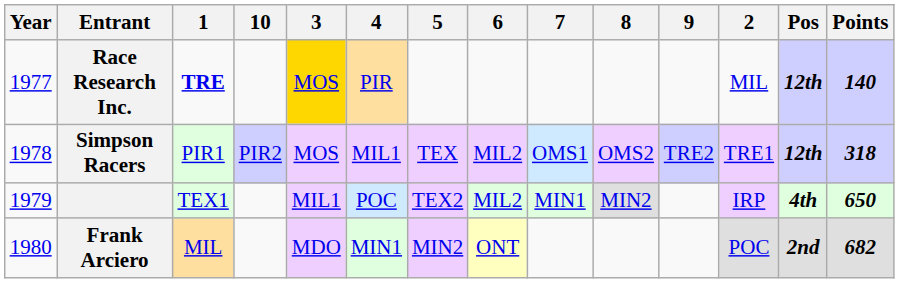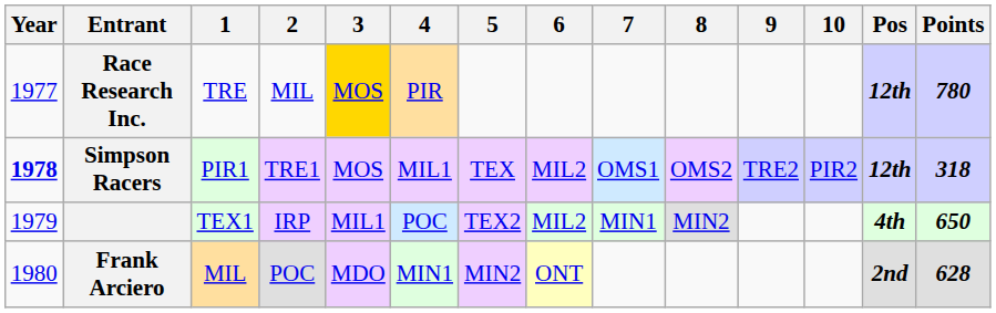 <table class="wikitable" style="text-align:center; font-size:90%">
 <tr>
 <th>Year</th>
 <th>Entrant</th>
 <th>1</th>
-<th>10</th>
+<th>2</th>
 <th>3</th>
 <th>4</th>
 <th>5</th>
 <th>6</th>
 <th>7</th>
 <th>8</th>
 <th>9</th>
-<th>2</th>
+<th>10</th>
 <th>Pos</th>
 <th>Points</th>
 </tr>
 <tr>
 <td><a href='#'>1977</a></td>
 <th>Race Research Inc.</th>
-<td><strong><a href='#'>TRE</a></strong></td>
-<td></td>
+<td><a href='#'>TRE</a></td>
+<td><a href='#'>MIL</a></td>
 <td style="background: gold;"><a href='#'>MOS</a></td>
 <td style="background:#FFDF9F;"><a href='#'>PIR</a><br></td>
 <td></td>
 <td></td>
 <td></td>
 <td></td>
 <td></td>
-<td><a href='#'>MIL</a></td>
+<td></td>
 <td style="background:#CFCFFF;"><strong><em>12th</em></strong></td>
-<td style="background:#CFCFFF;"><strong><em>140</em></strong></td>
+<td style="background:#CFCFFF;"><strong><em>780</em></strong></td>
 </tr>
 <tr>
-<td><a href='#'>1978</a></td>
+<td><strong><a href='#'>1978</a></strong></td>
 <th>Simpson Racers</th>
 <td style="background-color:#DFFFDF"><a href='#'>PIR1</a><br></td>
-<td style="background-color:#CFCFFF"><a href='#'>PIR2</a><br></td>
+<td style="background-color:#EFCFFF"><a href='#'>TRE1</a><br></td>
 <td style="background-color:#EFCFFF"><a href='#'>MOS</a><br></td>
 <td style="background-color:#EFCFFF"><a href='#'>MIL1</a><br></td>
 <td style="background-color:#EFCFFF"><a href='#'>TEX</a><br></td>
 <td style="background-color:#EFCFFF"><a href='#'>MIL2</a><br></td>
 <td style="background-color:#CFEAFF"><a href='#'>OMS1</a><br></td>
 <td style="background-color:#EFCFFF"><a href='#'>OMS2</a><br></td>
 <td style="background-color:#CFCFFF"><a href='#'>TRE2</a><br></td>
-<td style="background-color:#EFCFFF"><a href='#'>TRE1</a><br></td>
+<td style="background-color:#CFCFFF"><a href='#'>PIR2</a><br></td>
 <td style="background:#CFCFFF;"><strong><em>12th</em></strong></td>
 <td style="background:#CFCFFF;"><strong><em>318</em></strong></td>
 </tr>
 <tr>
 <td><a href='#'>1979</a></td>
 <th></th>
 <td style="background:#DFFFDF;"><a href='#'>TEX1</a><br></td>
-<td></td>
+<td style="background:#EFCFFF;"><a href='#'>IRP</a><br></td>
 <td style="background:#EFCFFF;"><a href='#'>MIL1</a><br></td>
 <td style="background:#CFEAFF;"><a href='#'>POC</a><br></td>
 <td style="background:#EFCFFF;"><a href='#'>TEX2</a><br></td>
 <td style="background:#DFFFDF;"><a href='#'>MIL2</a><br></td>
 <td style="background:#DFFFDF;"><a href='#'>MIN1</a><br></td>
 <td style="background:#DFDFDF;"><a href='#'>MIN2</a><br></td>
 <td></td>
-<td style="background:#EFCFFF;"><a href='#'>IRP</a><br></td>
+<td></td>
 <td style="background:#DFFFDF;"><strong><em>4th</em></strong></td>
 <td style="background:#DFFFDF;"><strong><em>650</em></strong></td>
 </tr>
 <tr>
 <td><a href='#'>1980</a></td>
 <th>Frank Arciero</th>
 <td style="background:#FFDF9F;"><a href='#'>MIL</a><br></td>
-<td></td>
+<td style="background:#DFDFDF;"><a href='#'>POC</a><br></td>
 <td style="background:#EFCFFF;"><a href='#'>MDO</a><br></td>
 <td style="background:#DFFFDF;"><a href='#'>MIN1</a><br></td>
 <td style="background:#EFCFFF;"><a href='#'>MIN2</a><br></td>
 <td style="background:#FFFFBF;"><a href='#'>ONT</a><br></td>
 <td></td>
 <td></td>
 <td></td>
-<td style="background:#DFDFDF;"><a href='#'>POC</a><br></td>
+<td></td>
 <td style="background:#DFDFDF;"><strong><em>2nd</em></strong></td>
-<td style="background:#DFDFDF;"><strong><em>682</em></strong></td>
+<td style="background:#DFDFDF;"><strong><em>628</em></strong></td>
 </tr>
 </table>
